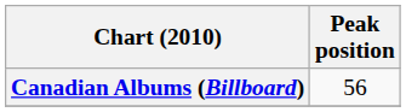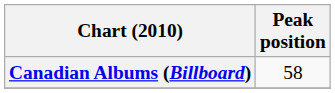 <table class="wikitable sortable plainrowheaders" style="text-align:center">
 <tr>
 <th scope="col">Chart (2010)</th>
 <th scope="col">Peak<br> position</th>
 </tr>
 <tr>
 <th scope="row"><a href='#'>Canadian Albums</a> (<a href='#'><em>Billboard</em></a>)</th>
-<td>56</td>
+<td>58</td>
 </tr>
 <tr>
 </tr>
 <tr>
 </tr>
 <tr>
 </tr>
 </table>
